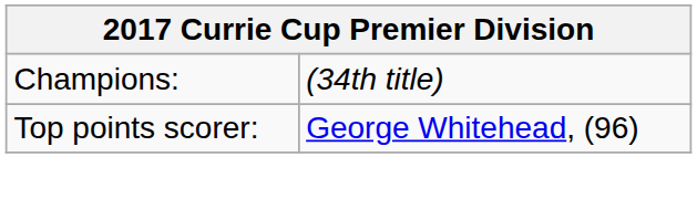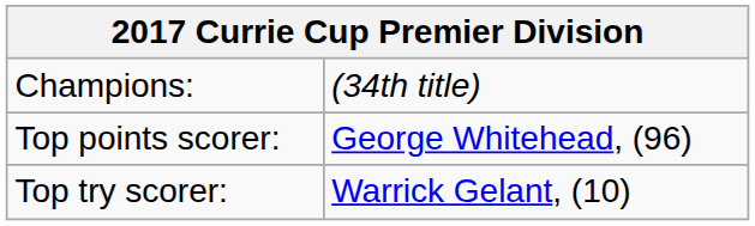 <table class="wikitable" style="text-align:left; font-size:100%; width:40%; margin:1em auto 1em auto;">
 <tr>
 <th colspan=2>2017 Currie Cup Premier Division</th>
 </tr>
 <tr>
 <td>Champions:</td>
 <td> <em>(34th title)</em></td>
 </tr>
 <tr>
 <td>Top points scorer:</td>
 <td><a href='#'>George Whitehead</a>,  (96)</td>
 </tr>
+<tr>
+<td>Top try scorer:</td>
+<td><a href='#'>Warrick Gelant</a>,  (10)</td>
+</tr>
 </table>
